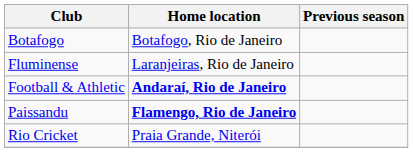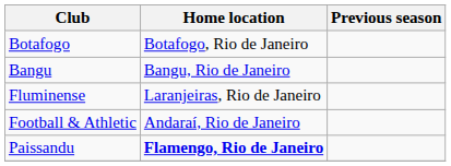 <table class="wikitable sortable">
 <tr>
 <th>Club</th>
 <th>Home location</th>
 <th>Previous season</th>
 </tr>
 <tr>
 <td><a href='#'>Botafogo</a></td>
 <td><a href='#'>Botafogo</a>, Rio de Janeiro</td>
 <td></td>
 </tr>
 <tr>
+<td><a href='#'>Bangu</a></td>
+<td><a href='#'>Bangu, Rio de Janeiro</a></td>
+<td></td>
+</tr>
+<tr>
 <td><a href='#'>Fluminense</a></td>
 <td><a href='#'>Laranjeiras</a>, Rio de Janeiro</td>
 <td></td>
 </tr>
 <tr>
 <td><a href='#'>Football & Athletic</a></td>
-<td><strong><a href='#'>Andaraí, Rio de Janeiro</a></strong></td>
+<td><a href='#'>Andaraí, Rio de Janeiro</a></td>
 <td></td>
 </tr>
 <tr>
 <td><a href='#'>Paissandu</a></td>
 <td><strong><a href='#'>Flamengo, Rio de Janeiro</a></strong></td>
 <td></td>
 </tr>
 <tr>
-<td><a href='#'>Rio Cricket</a></td>
-<td><a href='#'>Praia Grande, Niterói</a></td>
-<td></td>
-</tr>
-<tr>
 </tr>
 </table>
